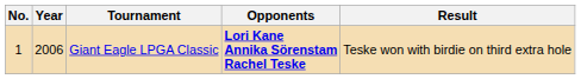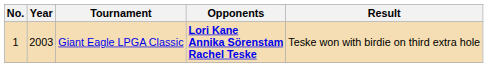 <table class="wikitable" style="font-size:95%;">
 <tr>
 <th>No.</th>
 <th>Year</th>
 <th>Tournament</th>
 <th>Opponents</th>
 <th>Result</th>
 </tr>
 <tr style="background:#F5DEB3;">
 <td align=center>1</td>
-<td>2006</td>
+<td>2003</td>
 <td><a href='#'>Giant Eagle LPGA Classic</a></td>
 <td><strong> <a href='#'>Lori Kane</a><br> <a href='#'>Annika Sörenstam</a><br> <a href='#'>Rachel Teske</a></strong></td>
 <td>Teske won with birdie on third extra hole</td>
 </tr>
 </table>
